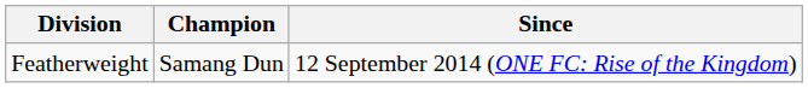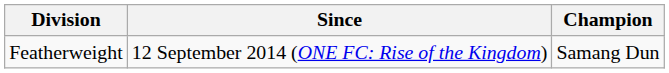 <table class="wikitable">
 <tr>
 <th>Division</th>
+<th>Since</th>
 <th>Champion</th>
-<th>Since</th>
 </tr>
 <tr>
 <td>Featherweight</td>
+<td>12 September 2014 (<em><a href='#'>ONE FC: Rise of the Kingdom</a></em>)</td>
 <td> Samang Dun</td>
-<td>12 September 2014 (<em><a href='#'>ONE FC: Rise of the Kingdom</a></em>)</td>
 </tr>
 </table>
